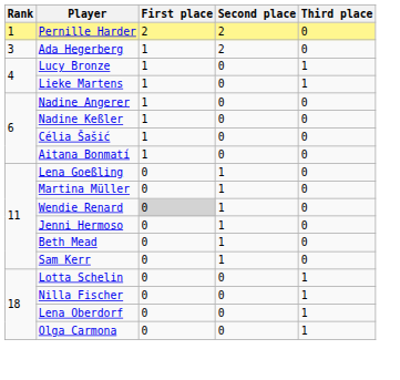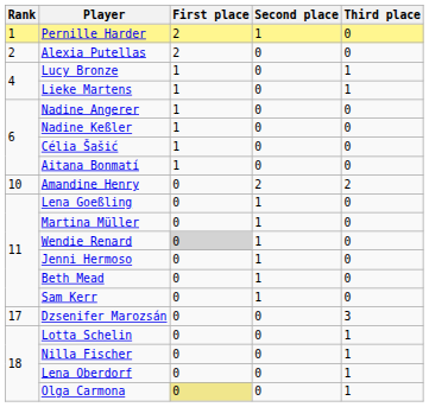 <table class="wikitable">
 <tr>
 <th>Rank</th>
 <th>Player</th>
 <th>First place</th>
 <th>Second place</th>
 <th>Third place</th>
 </tr>
 <tr bgcolor="#FFF68F">
 <td>1</td>
 <td> <a href='#'>Pernille Harder</a></td>
 <td>2</td>
-<td>2</td>
+<td>1</td>
 <td>0</td>
 </tr>
 <tr>
-<td>3</td>
-<td> <a href='#'>Ada Hegerberg</a></td>
-<td>1</td>
 <td>2</td>
+<td> <a href='#'>Alexia Putellas</a></td>
+<td>2</td>
+<td>0</td>
 <td>0</td>
 </tr>
 <tr>
 <td rowspan="2">4</td>
 <td> <a href='#'>Lucy Bronze</a></td>
 <td>1</td>
 <td>0</td>
 <td>1</td>
 </tr>
 <tr>
 <td> <a href='#'>Lieke Martens</a></td>
 <td>1</td>
 <td>0</td>
 <td>1</td>
 </tr>
 <tr>
 <td rowspan="4">6</td>
 <td> <a href='#'>Nadine Angerer</a></td>
 <td>1</td>
 <td>0</td>
 <td>0</td>
 </tr>
 <tr>
 <td> <a href='#'>Nadine Keßler</a></td>
 <td>1</td>
 <td>0</td>
 <td>0</td>
 </tr>
 <tr>
 <td> <a href='#'>Célia Šašić</a></td>
 <td>1</td>
 <td>0</td>
 <td>0</td>
 </tr>
 <tr>
 <td> <a href='#'>Aitana Bonmatí</a></td>
 <td>1</td>
 <td>0</td>
 <td>0</td>
 </tr>
 <tr>
+<td>10</td>
+<td> <a href='#'>Amandine Henry</a></td>
+<td>0</td>
+<td>2</td>
+<td>2</td>
+</tr>
+<tr>
 <td rowspan="6">11</td>
 <td> <a href='#'>Lena Goeßling</a></td>
 <td>0</td>
 <td>1</td>
 <td>0</td>
 </tr>
 <tr>
 <td> <a href='#'>Martina Müller</a></td>
 <td>0</td>
 <td>1</td>
 <td>0</td>
 </tr>
 <tr>
 <td> <a href='#'>Wendie Renard</a></td>
 <td style="background: lightgrey;">0</td>
 <td>1</td>
 <td>0</td>
 </tr>
 <tr>
 <td> <a href='#'>Jenni Hermoso</a></td>
 <td>0</td>
 <td>1</td>
 <td>0</td>
 </tr>
 <tr>
 <td> <a href='#'>Beth Mead</a></td>
 <td>0</td>
 <td>1</td>
 <td>0</td>
 </tr>
 <tr>
 <td> <a href='#'>Sam Kerr</a></td>
 <td>0</td>
 <td>1</td>
 <td>0</td>
 </tr>
 <tr>
+<td>17</td>
+<td> <a href='#'>Dzsenifer Marozsán</a></td>
+<td>0</td>
+<td>0</td>
+<td>3</td>
+</tr>
+<tr>
 <td rowspan="4">18</td>
 <td> <a href='#'>Lotta Schelin</a></td>
 <td>0</td>
 <td>0</td>
 <td>1</td>
 </tr>
 <tr>
 <td> <a href='#'>Nilla Fischer</a></td>
 <td>0</td>
 <td>0</td>
 <td>1</td>
 </tr>
 <tr>
 <td> <a href='#'>Lena Oberdorf</a></td>
 <td>0</td>
 <td>0</td>
 <td>1</td>
 </tr>
 <tr>
 <td> <a href='#'>Olga Carmona</a></td>
-<td>0</td>
+<td style="background: khaki;">0</td>
 <td>0</td>
 <td>1</td>
 </tr>
 </table>
